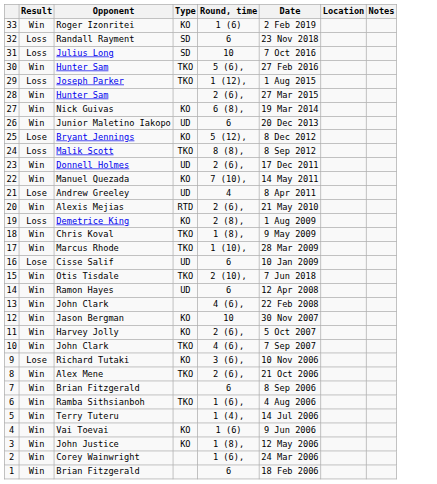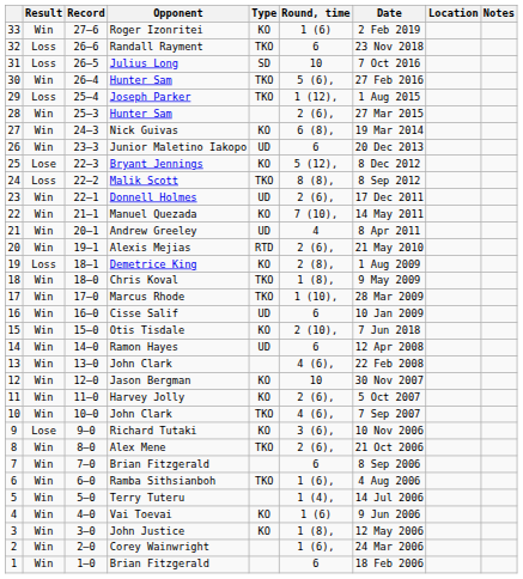 <table class="wikitable" style="text-align:center; font-size:95%">
 <tr>
 <th></th>
 <th>Result</th>
+<th>Record</th>
 <th>Opponent</th>
 <th>Type</th>
 <th>Round, time</th>
 <th>Date</th>
 <th>Location</th>
 <th>Notes</th>
 </tr>
 <tr>
 <td>33</td>
 <td>Win</td>
+<td>27–6</td>
 <td style="text-align:left;"> Roger Izonritei</td>
 <td>KO</td>
 <td>1 (6)</td>
 <td>2 Feb 2019</td>
 <td style="text-align:left;"> </td>
 <td></td>
 </tr>
 <tr>
 <td>32</td>
 <td>Loss</td>
+<td>26–6</td>
 <td style="text-align:left;"> Randall Rayment</td>
-<td>SD</td>
+<td>TKO</td>
 <td>6</td>
 <td>23 Nov 2018</td>
 <td style="text-align:left;"> </td>
 <td></td>
 </tr>
 <tr>
 <td>31</td>
 <td>Loss</td>
+<td>26–5</td>
 <td style="text-align:left;"> <a href='#'>Julius Long</a></td>
 <td>SD</td>
 <td>10</td>
 <td>7 Oct 2016</td>
 <td style="text-align:left;"> </td>
 <td style="text-align:left;"></td>
 </tr>
 <tr>
 <td>30</td>
 <td>Win</td>
+<td>26–4</td>
 <td style="text-align:left;"> <a href='#'>Hunter Sam</a></td>
 <td>TKO</td>
 <td>5 (6), </td>
 <td>27 Feb 2016</td>
 <td style="text-align:left;"> </td>
 <td></td>
 </tr>
 <tr>
 <td>29</td>
 <td>Loss</td>
+<td>25–4</td>
 <td style="text-align:left;"> <a href='#'>Joseph Parker</a></td>
 <td>TKO</td>
 <td>1 (12), </td>
 <td>1 Aug 2015</td>
 <td style="text-align:left;"> </td>
 <td style="text-align:left;"></td>
 </tr>
 <tr>
 <td>28</td>
 <td>Win</td>
+<td>25–3</td>
 <td style="text-align:left;"> <a href='#'>Hunter Sam</a></td>
 <td></td>
 <td>2 (6), </td>
 <td>27 Mar 2015</td>
 <td style="text-align:left;"> </td>
 <td style="text-align:left;"></td>
 </tr>
 <tr>
 <td>27</td>
 <td>Win</td>
+<td>24–3</td>
 <td style="text-align:left;"> Nick Guivas</td>
 <td>KO</td>
 <td>6 (8), </td>
 <td>19 Mar 2014</td>
 <td style="text-align:left;"> </td>
 <td></td>
 </tr>
 <tr>
 <td>26</td>
 <td>Win</td>
+<td>23–3</td>
 <td style="text-align:left;"> Junior Maletino Iakopo</td>
 <td>UD</td>
 <td>6</td>
 <td>20 Dec 2013</td>
 <td style="text-align:left;"> </td>
 <td></td>
 </tr>
 <tr>
 <td>25</td>
 <td>Lose</td>
+<td>22–3</td>
 <td style="text-align:left;"> <a href='#'>Bryant Jennings</a></td>
 <td>KO</td>
 <td>5 (12), </td>
 <td>8 Dec 2012</td>
 <td style="text-align:left;"> </td>
 <td style="text-align:left;"></td>
 </tr>
 <tr>
 <td>24</td>
 <td>Loss</td>
+<td>22–2</td>
 <td style="text-align:left;"> <a href='#'>Malik Scott</a></td>
 <td>TKO</td>
 <td>8 (8), </td>
 <td>8 Sep 2012</td>
 <td style="text-align:left;"> </td>
 <td></td>
 </tr>
 <tr>
 <td>23</td>
 <td>Win</td>
+<td>22–1</td>
 <td style="text-align:left;"> <a href='#'>Donnell Holmes</a></td>
 <td>UD</td>
 <td>2 (6), </td>
 <td>17 Dec 2011</td>
 <td style="text-align:left;"> </td>
 <td></td>
 </tr>
 <tr>
 <td>22</td>
 <td>Win</td>
+<td>21–1</td>
 <td style="text-align:left;"> Manuel Quezada</td>
 <td>KO</td>
 <td>7 (10), </td>
 <td>14 May 2011</td>
 <td style="text-align:left;"> </td>
 <td></td>
 </tr>
 <tr>
 <td>21</td>
-<td>Lose</td>
+<td>Win</td>
+<td>20–1</td>
 <td style="text-align:left;"> Andrew Greeley</td>
 <td>UD</td>
 <td>4</td>
 <td>8 Apr 2011</td>
 <td style="text-align:left;"> </td>
 <td></td>
 </tr>
 <tr>
 <td>20</td>
 <td>Win</td>
+<td>19–1</td>
 <td style="text-align:left;"> Alexis Mejias</td>
 <td>RTD</td>
 <td>2 (6), </td>
 <td>21 May 2010</td>
 <td style="text-align:left;"> </td>
 <td></td>
 </tr>
 <tr>
 <td>19</td>
 <td>Loss</td>
+<td>18–1</td>
 <td style="text-align:left;"> <a href='#'>Demetrice King</a></td>
 <td>KO</td>
 <td>2 (8), </td>
 <td>1 Aug 2009</td>
 <td style="text-align:left;"> </td>
 <td></td>
 </tr>
 <tr>
 <td>18</td>
 <td>Win</td>
+<td>18–0</td>
 <td style="text-align:left;"> Chris Koval</td>
 <td>TKO</td>
 <td>1 (8), </td>
 <td>9 May 2009</td>
 <td style="text-align:left;"> </td>
 <td></td>
 </tr>
 <tr>
 <td>17</td>
 <td>Win</td>
+<td>17–0</td>
 <td style="text-align:left;"> Marcus Rhode</td>
 <td>TKO</td>
 <td>1 (10), </td>
 <td>28 Mar 2009</td>
 <td style="text-align:left;"> </td>
 <td></td>
 </tr>
 <tr>
 <td>16</td>
-<td>Lose</td>
+<td>Win</td>
+<td>16–0</td>
 <td style="text-align:left;"> Cisse Salif</td>
 <td>UD</td>
 <td>6</td>
 <td>10 Jan 2009</td>
 <td style="text-align:left;"> </td>
 <td></td>
 </tr>
 <tr>
 <td>15</td>
 <td>Win</td>
+<td>15–0</td>
 <td style="text-align:left;"> Otis Tisdale</td>
-<td>TKO</td>
+<td>KO</td>
 <td>2 (10), </td>
 <td>7 Jun 2018</td>
 <td style="text-align:left;"> </td>
 <td></td>
 </tr>
 <tr>
 <td>14</td>
 <td>Win</td>
+<td>14–0</td>
 <td style="text-align:left;"> Ramon Hayes</td>
 <td>UD</td>
 <td>6</td>
 <td>12 Apr 2008</td>
 <td style="text-align:left;"> </td>
 <td></td>
 </tr>
 <tr>
 <td>13</td>
 <td>Win</td>
+<td>13–0</td>
 <td style="text-align:left;"> John Clark</td>
 <td></td>
 <td>4 (6), </td>
 <td>22 Feb 2008</td>
 <td style="text-align:left;"> </td>
 <td></td>
 </tr>
 <tr>
 <td>12</td>
 <td>Win</td>
+<td>12–0</td>
 <td style="text-align:left;"> Jason Bergman</td>
 <td>KO</td>
 <td>10</td>
 <td>30 Nov 2007</td>
 <td style="text-align:left;"> </td>
 <td></td>
 </tr>
 <tr>
 <td>11</td>
 <td>Win</td>
+<td>11–0</td>
 <td style="text-align:left;"> Harvey Jolly</td>
 <td>KO</td>
 <td>2 (6), </td>
 <td>5 Oct 2007</td>
 <td style="text-align:left;"> </td>
 <td></td>
 </tr>
 <tr>
 <td>10</td>
 <td>Win</td>
+<td>10–0</td>
 <td style="text-align:left;"> John Clark</td>
 <td>TKO</td>
 <td>4 (6), </td>
 <td>7 Sep 2007</td>
 <td style="text-align:left;"> </td>
 <td></td>
 </tr>
 <tr>
 <td>9</td>
 <td>Lose</td>
+<td>9–0</td>
 <td style="text-align:left;"> Richard Tutaki</td>
 <td>KO</td>
 <td>3 (6), </td>
 <td>10 Nov 2006</td>
 <td style="text-align:left;"> </td>
 <td></td>
 </tr>
 <tr>
 <td>8</td>
 <td>Win</td>
+<td>8–0</td>
 <td style="text-align:left;"> Alex Mene</td>
 <td>TKO</td>
 <td>2 (6), </td>
 <td>21 Oct 2006</td>
 <td style="text-align:left;"> </td>
 <td></td>
 </tr>
 <tr>
 <td>7</td>
 <td>Win</td>
+<td>7–0</td>
 <td style="text-align:left;"> Brian Fitzgerald</td>
 <td></td>
 <td>6</td>
 <td>8 Sep 2006</td>
 <td style="text-align:left;"> </td>
 <td></td>
 </tr>
 <tr>
 <td>6</td>
 <td>Win</td>
+<td>6–0</td>
 <td style="text-align:left;"> Ramba Sithsianboh</td>
 <td>TKO</td>
 <td>1 (6), </td>
 <td>4 Aug 2006</td>
 <td style="text-align:left;"> </td>
 <td></td>
 </tr>
 <tr>
 <td>5</td>
 <td>Win</td>
+<td>5–0</td>
 <td style="text-align:left;"> Terry Tuteru</td>
 <td></td>
 <td>1 (4), </td>
 <td>14 Jul 2006</td>
 <td style="text-align:left;"> </td>
 <td></td>
 </tr>
 <tr>
 <td>4</td>
 <td>Win</td>
+<td>4–0</td>
 <td style="text-align:left;"> Vai Toevai</td>
 <td>KO</td>
 <td>1 (6) </td>
 <td>9 Jun 2006</td>
 <td style="text-align:left;"> </td>
 <td></td>
 </tr>
 <tr>
 <td>3</td>
 <td>Win</td>
+<td>3–0</td>
 <td style="text-align:left;"> John Justice</td>
 <td>KO</td>
 <td>1 (8), </td>
 <td>12 May 2006</td>
 <td style="text-align:left;"> </td>
 <td style="text-align:left;"></td>
 </tr>
 <tr>
 <td>2</td>
 <td>Win</td>
+<td>2–0</td>
 <td style="text-align:left;"> Corey Wainwright</td>
 <td></td>
 <td>1 (6), </td>
 <td>24 Mar 2006</td>
 <td style="text-align:left;"> </td>
 <td></td>
 </tr>
 <tr>
 <td>1</td>
 <td>Win</td>
+<td>1–0</td>
 <td style="text-align:left;"> Brian Fitzgerald</td>
 <td></td>
 <td>6</td>
 <td>18 Feb 2006</td>
 <td style="text-align:left;"> </td>
 <td></td>
 </tr>
 </table>
